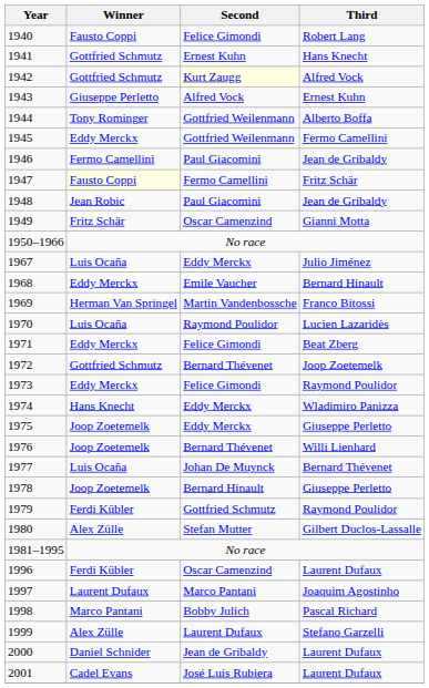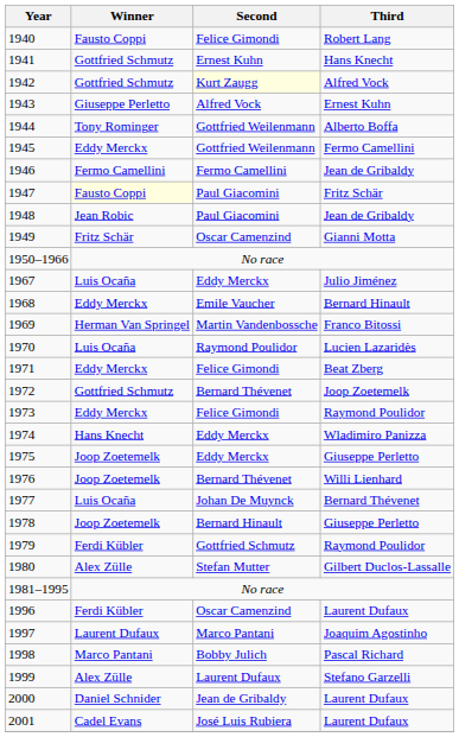 <table class="wikitable" style="font-size:95%">
 <tr>
 <th>Year</th>
 <th>Winner</th>
 <th>Second</th>
 <th>Third</th>
 </tr>
 <tr>
 <td>1940</td>
 <td> <a href='#'>Fausto Coppi</a></td>
 <td> <a href='#'>Felice Gimondi</a></td>
 <td> <a href='#'>Robert Lang</a></td>
 </tr>
 <tr>
 <td>1941</td>
 <td> <a href='#'>Gottfried Schmutz</a></td>
 <td> <a href='#'>Ernest Kuhn</a></td>
 <td> <a href='#'>Hans Knecht</a></td>
 </tr>
 <tr>
 <td>1942</td>
 <td> <a href='#'>Gottfried Schmutz</a></td>
 <td style="background: lightyellow;"> <a href='#'>Kurt Zaugg</a></td>
 <td> <a href='#'>Alfred Vock</a></td>
 </tr>
 <tr>
 <td>1943</td>
 <td> <a href='#'>Giuseppe Perletto</a></td>
 <td> <a href='#'>Alfred Vock</a></td>
 <td> <a href='#'>Ernest Kuhn</a></td>
 </tr>
 <tr>
 <td>1944</td>
 <td> <a href='#'>Tony Rominger</a></td>
 <td> <a href='#'>Gottfried Weilenmann</a></td>
 <td> <a href='#'>Alberto Boffa</a></td>
 </tr>
 <tr>
 <td>1945</td>
 <td> <a href='#'>Eddy Merckx</a></td>
 <td> <a href='#'>Gottfried Weilenmann</a></td>
 <td> <a href='#'>Fermo Camellini</a></td>
 </tr>
 <tr>
 <td>1946</td>
 <td> <a href='#'>Fermo Camellini</a></td>
-<td> <a href='#'>Paul Giacomini</a></td>
+<td> <a href='#'>Fermo Camellini</a></td>
 <td> <a href='#'>Jean de Gribaldy</a></td>
 </tr>
 <tr>
 <td>1947</td>
 <td style="background: lightyellow;"> <a href='#'>Fausto Coppi</a></td>
-<td> <a href='#'>Fermo Camellini</a></td>
+<td> <a href='#'>Paul Giacomini</a></td>
 <td> <a href='#'>Fritz Schär</a></td>
 </tr>
 <tr>
 <td>1948</td>
 <td> <a href='#'>Jean Robic</a></td>
 <td> <a href='#'>Paul Giacomini</a></td>
 <td> <a href='#'>Jean de Gribaldy</a></td>
 </tr>
 <tr>
 <td>1949</td>
 <td> <a href='#'>Fritz Schär</a></td>
 <td> <a href='#'>Oscar Camenzind</a></td>
 <td> <a href='#'>Gianni Motta</a></td>
 </tr>
 <tr>
 <td>1950–1966</td>
 <td colspan=3 align=center><em>No race</em></td>
 </tr>
 <tr>
 <td>1967</td>
 <td> <a href='#'>Luis Ocaña</a></td>
 <td> <a href='#'>Eddy Merckx</a></td>
 <td> <a href='#'>Julio Jiménez</a></td>
 </tr>
 <tr>
 <td>1968</td>
 <td> <a href='#'>Eddy Merckx</a></td>
 <td> <a href='#'>Emile Vaucher</a></td>
 <td> <a href='#'>Bernard Hinault</a></td>
 </tr>
 <tr>
 <td>1969</td>
 <td> <a href='#'>Herman Van Springel</a></td>
 <td> <a href='#'>Martin Vandenbossche</a></td>
 <td> <a href='#'>Franco Bitossi</a></td>
 </tr>
 <tr>
 <td>1970</td>
 <td> <a href='#'>Luis Ocaña</a></td>
 <td> <a href='#'>Raymond Poulidor</a></td>
 <td> <a href='#'>Lucien Lazaridès</a></td>
 </tr>
 <tr>
 <td>1971</td>
 <td> <a href='#'>Eddy Merckx</a></td>
 <td> <a href='#'>Felice Gimondi</a></td>
 <td> <a href='#'>Beat Zberg</a></td>
 </tr>
 <tr>
 <td>1972</td>
 <td> <a href='#'>Gottfried Schmutz</a></td>
 <td> <a href='#'>Bernard Thévenet</a></td>
 <td> <a href='#'>Joop Zoetemelk</a></td>
 </tr>
 <tr>
 <td>1973</td>
 <td> <a href='#'>Eddy Merckx</a></td>
 <td> <a href='#'>Felice Gimondi</a></td>
 <td> <a href='#'>Raymond Poulidor</a></td>
 </tr>
 <tr>
 <td>1974</td>
 <td> <a href='#'>Hans Knecht</a></td>
 <td> <a href='#'>Eddy Merckx</a></td>
 <td> <a href='#'>Wladimiro Panizza</a></td>
 </tr>
 <tr>
 <td>1975</td>
 <td> <a href='#'>Joop Zoetemelk</a></td>
 <td> <a href='#'>Eddy Merckx</a></td>
 <td> <a href='#'>Giuseppe Perletto</a></td>
 </tr>
 <tr>
 <td>1976</td>
 <td> <a href='#'>Joop Zoetemelk</a></td>
 <td> <a href='#'>Bernard Thévenet</a></td>
 <td> <a href='#'>Willi Lienhard</a></td>
 </tr>
 <tr>
 <td>1977</td>
 <td> <a href='#'>Luis Ocaña</a></td>
 <td> <a href='#'>Johan De Muynck</a></td>
 <td> <a href='#'>Bernard Thévenet</a></td>
 </tr>
 <tr>
 <td>1978</td>
 <td> <a href='#'>Joop Zoetemelk</a></td>
 <td> <a href='#'>Bernard Hinault</a></td>
 <td> <a href='#'>Giuseppe Perletto</a></td>
 </tr>
 <tr>
 <td>1979</td>
 <td> <a href='#'>Ferdi Kübler</a></td>
 <td> <a href='#'>Gottfried Schmutz</a></td>
 <td> <a href='#'>Raymond Poulidor</a></td>
 </tr>
 <tr>
 <td>1980</td>
 <td> <a href='#'>Alex Zülle</a></td>
 <td> <a href='#'>Stefan Mutter</a></td>
 <td> <a href='#'>Gilbert Duclos-Lassalle</a></td>
 </tr>
 <tr>
 <td>1981–1995</td>
 <td colspan=3 align=center><em>No race</em></td>
 </tr>
 <tr>
 <td>1996</td>
 <td> <a href='#'>Ferdi Kübler</a></td>
 <td> <a href='#'>Oscar Camenzind</a></td>
 <td> <a href='#'>Laurent Dufaux</a></td>
 </tr>
 <tr>
 <td>1997</td>
 <td> <a href='#'>Laurent Dufaux</a></td>
 <td> <a href='#'>Marco Pantani</a></td>
 <td> <a href='#'>Joaquim Agostinho</a></td>
 </tr>
 <tr>
 <td>1998</td>
 <td> <a href='#'>Marco Pantani</a></td>
 <td> <a href='#'>Bobby Julich</a></td>
 <td> <a href='#'>Pascal Richard</a></td>
 </tr>
 <tr>
 <td>1999</td>
 <td> <a href='#'>Alex Zülle</a></td>
 <td> <a href='#'>Laurent Dufaux</a></td>
 <td> <a href='#'>Stefano Garzelli</a></td>
 </tr>
 <tr>
 <td>2000</td>
 <td> <a href='#'>Daniel Schnider</a></td>
 <td> <a href='#'>Jean de Gribaldy</a></td>
 <td> <a href='#'>Laurent Dufaux</a></td>
 </tr>
 <tr>
 <td>2001</td>
 <td> <a href='#'>Cadel Evans</a></td>
 <td> <a href='#'>José Luis Rubiera</a></td>
 <td> <a href='#'>Laurent Dufaux</a></td>
 </tr>
 <tr>
 </tr>
 </table>
